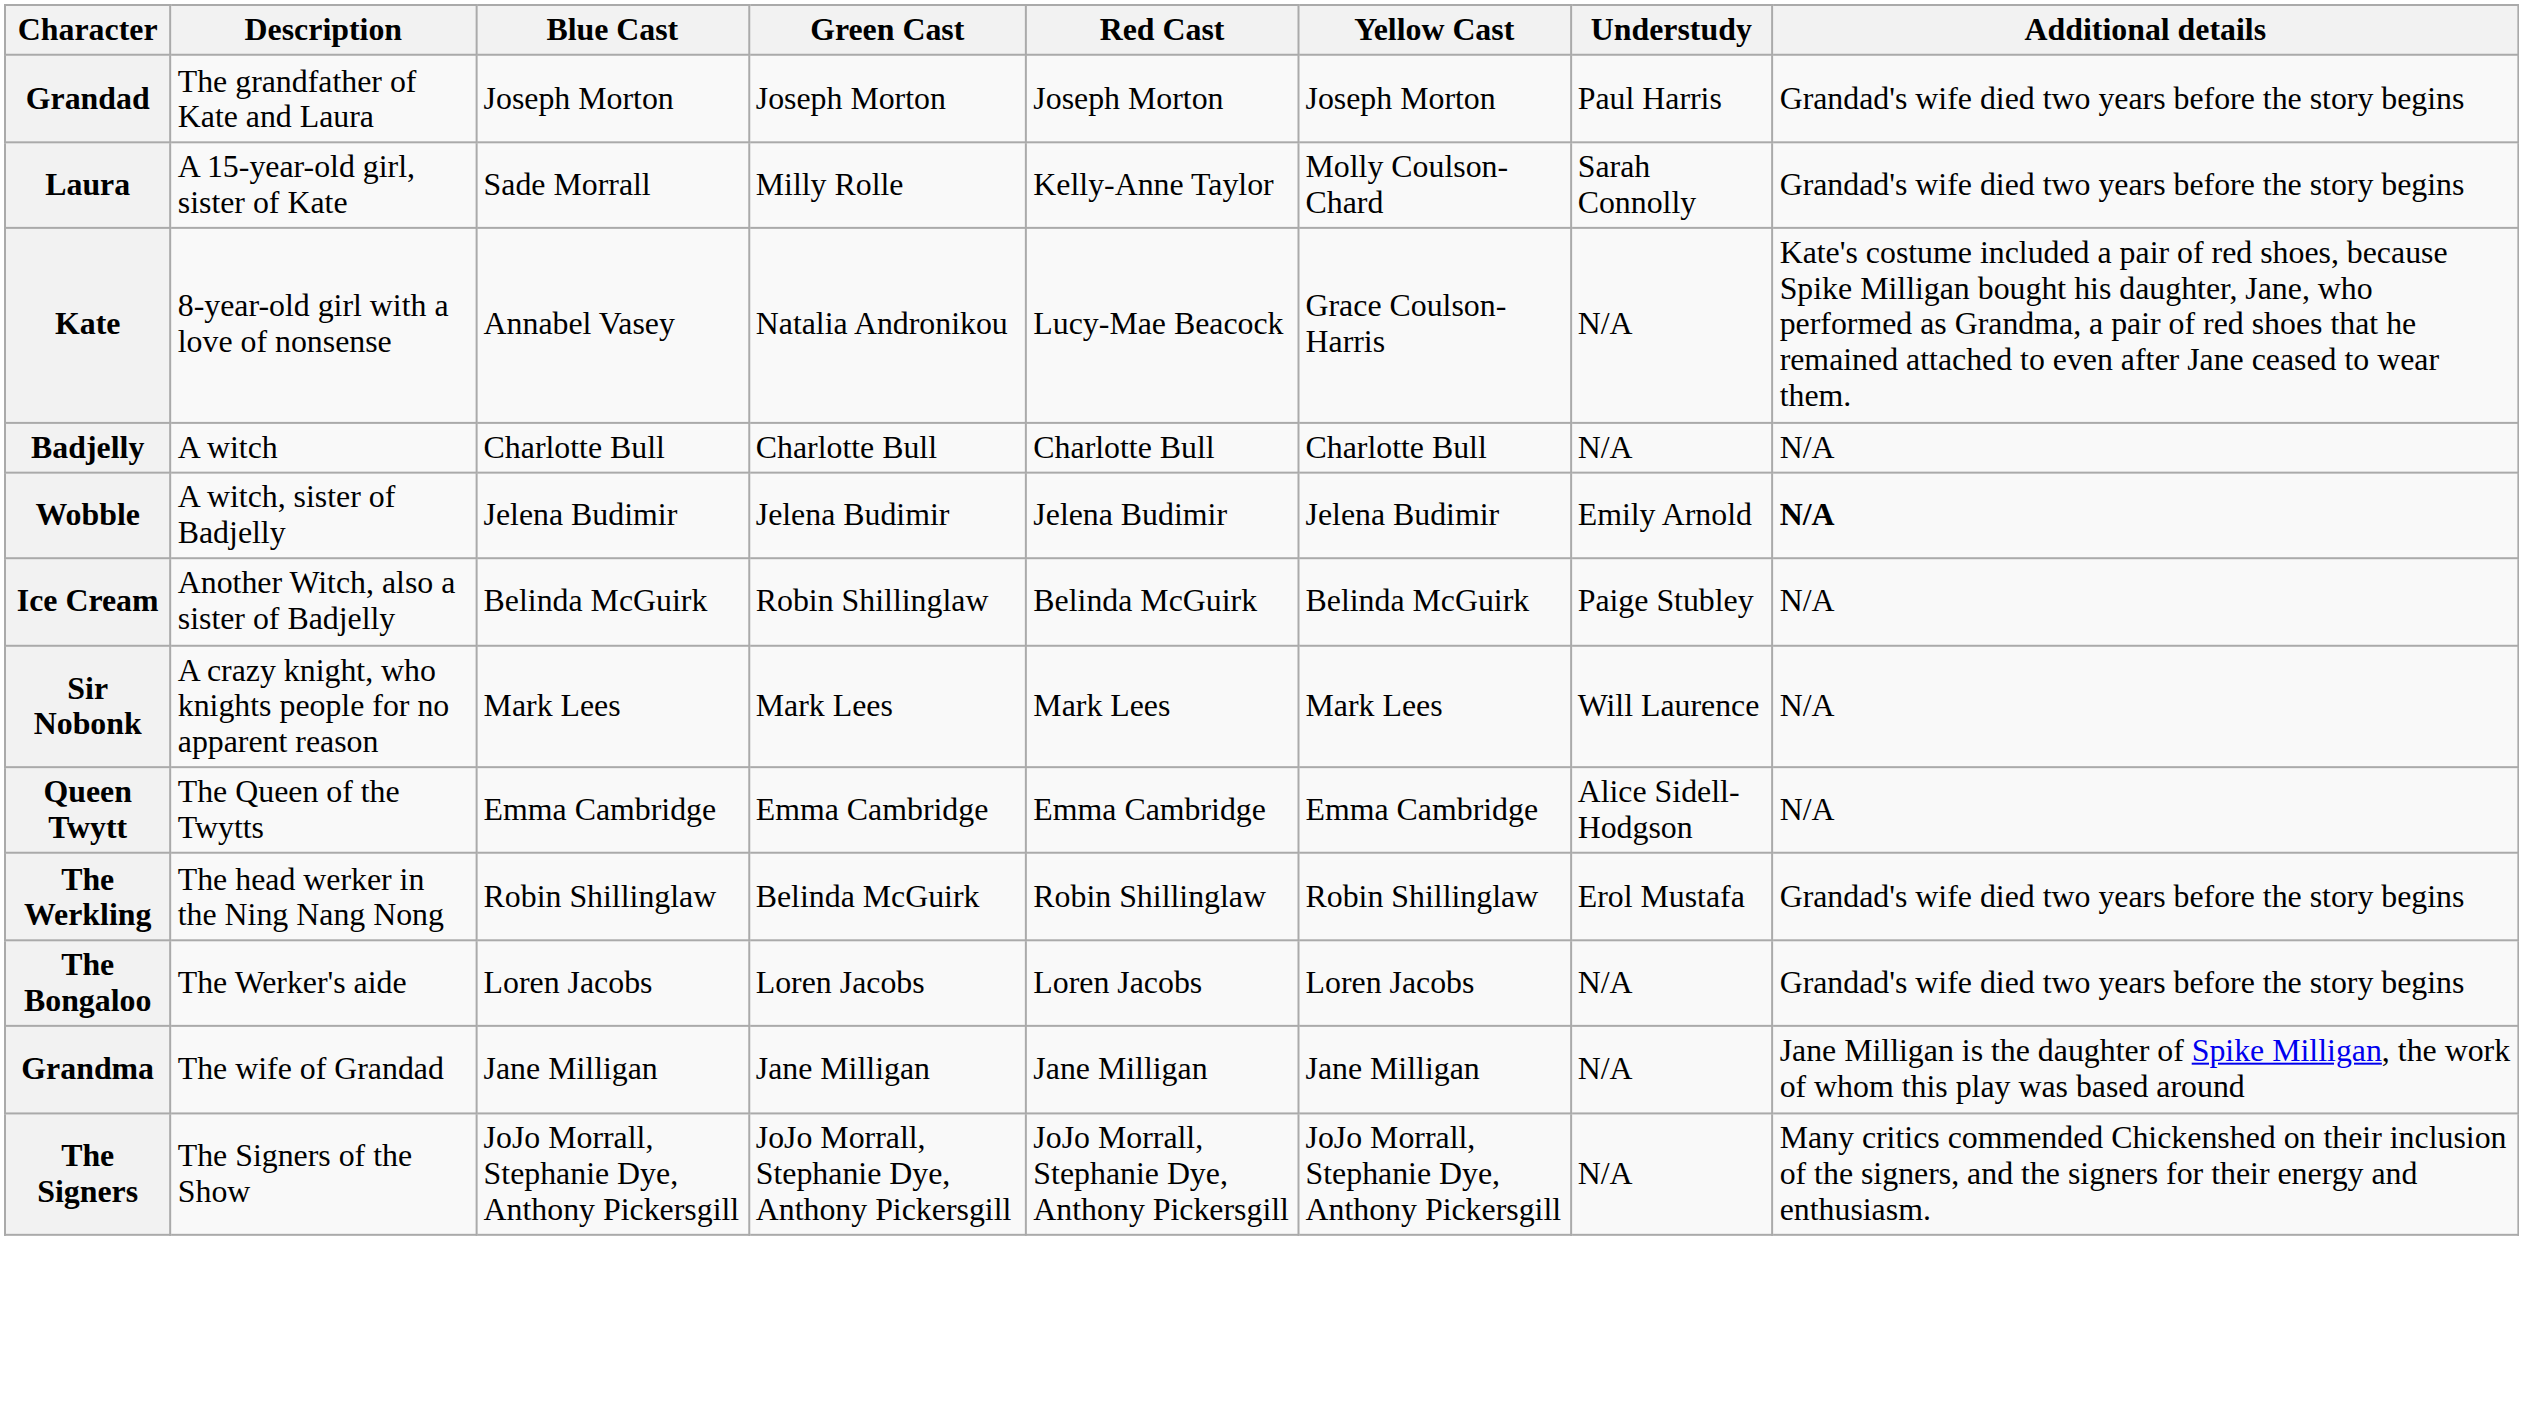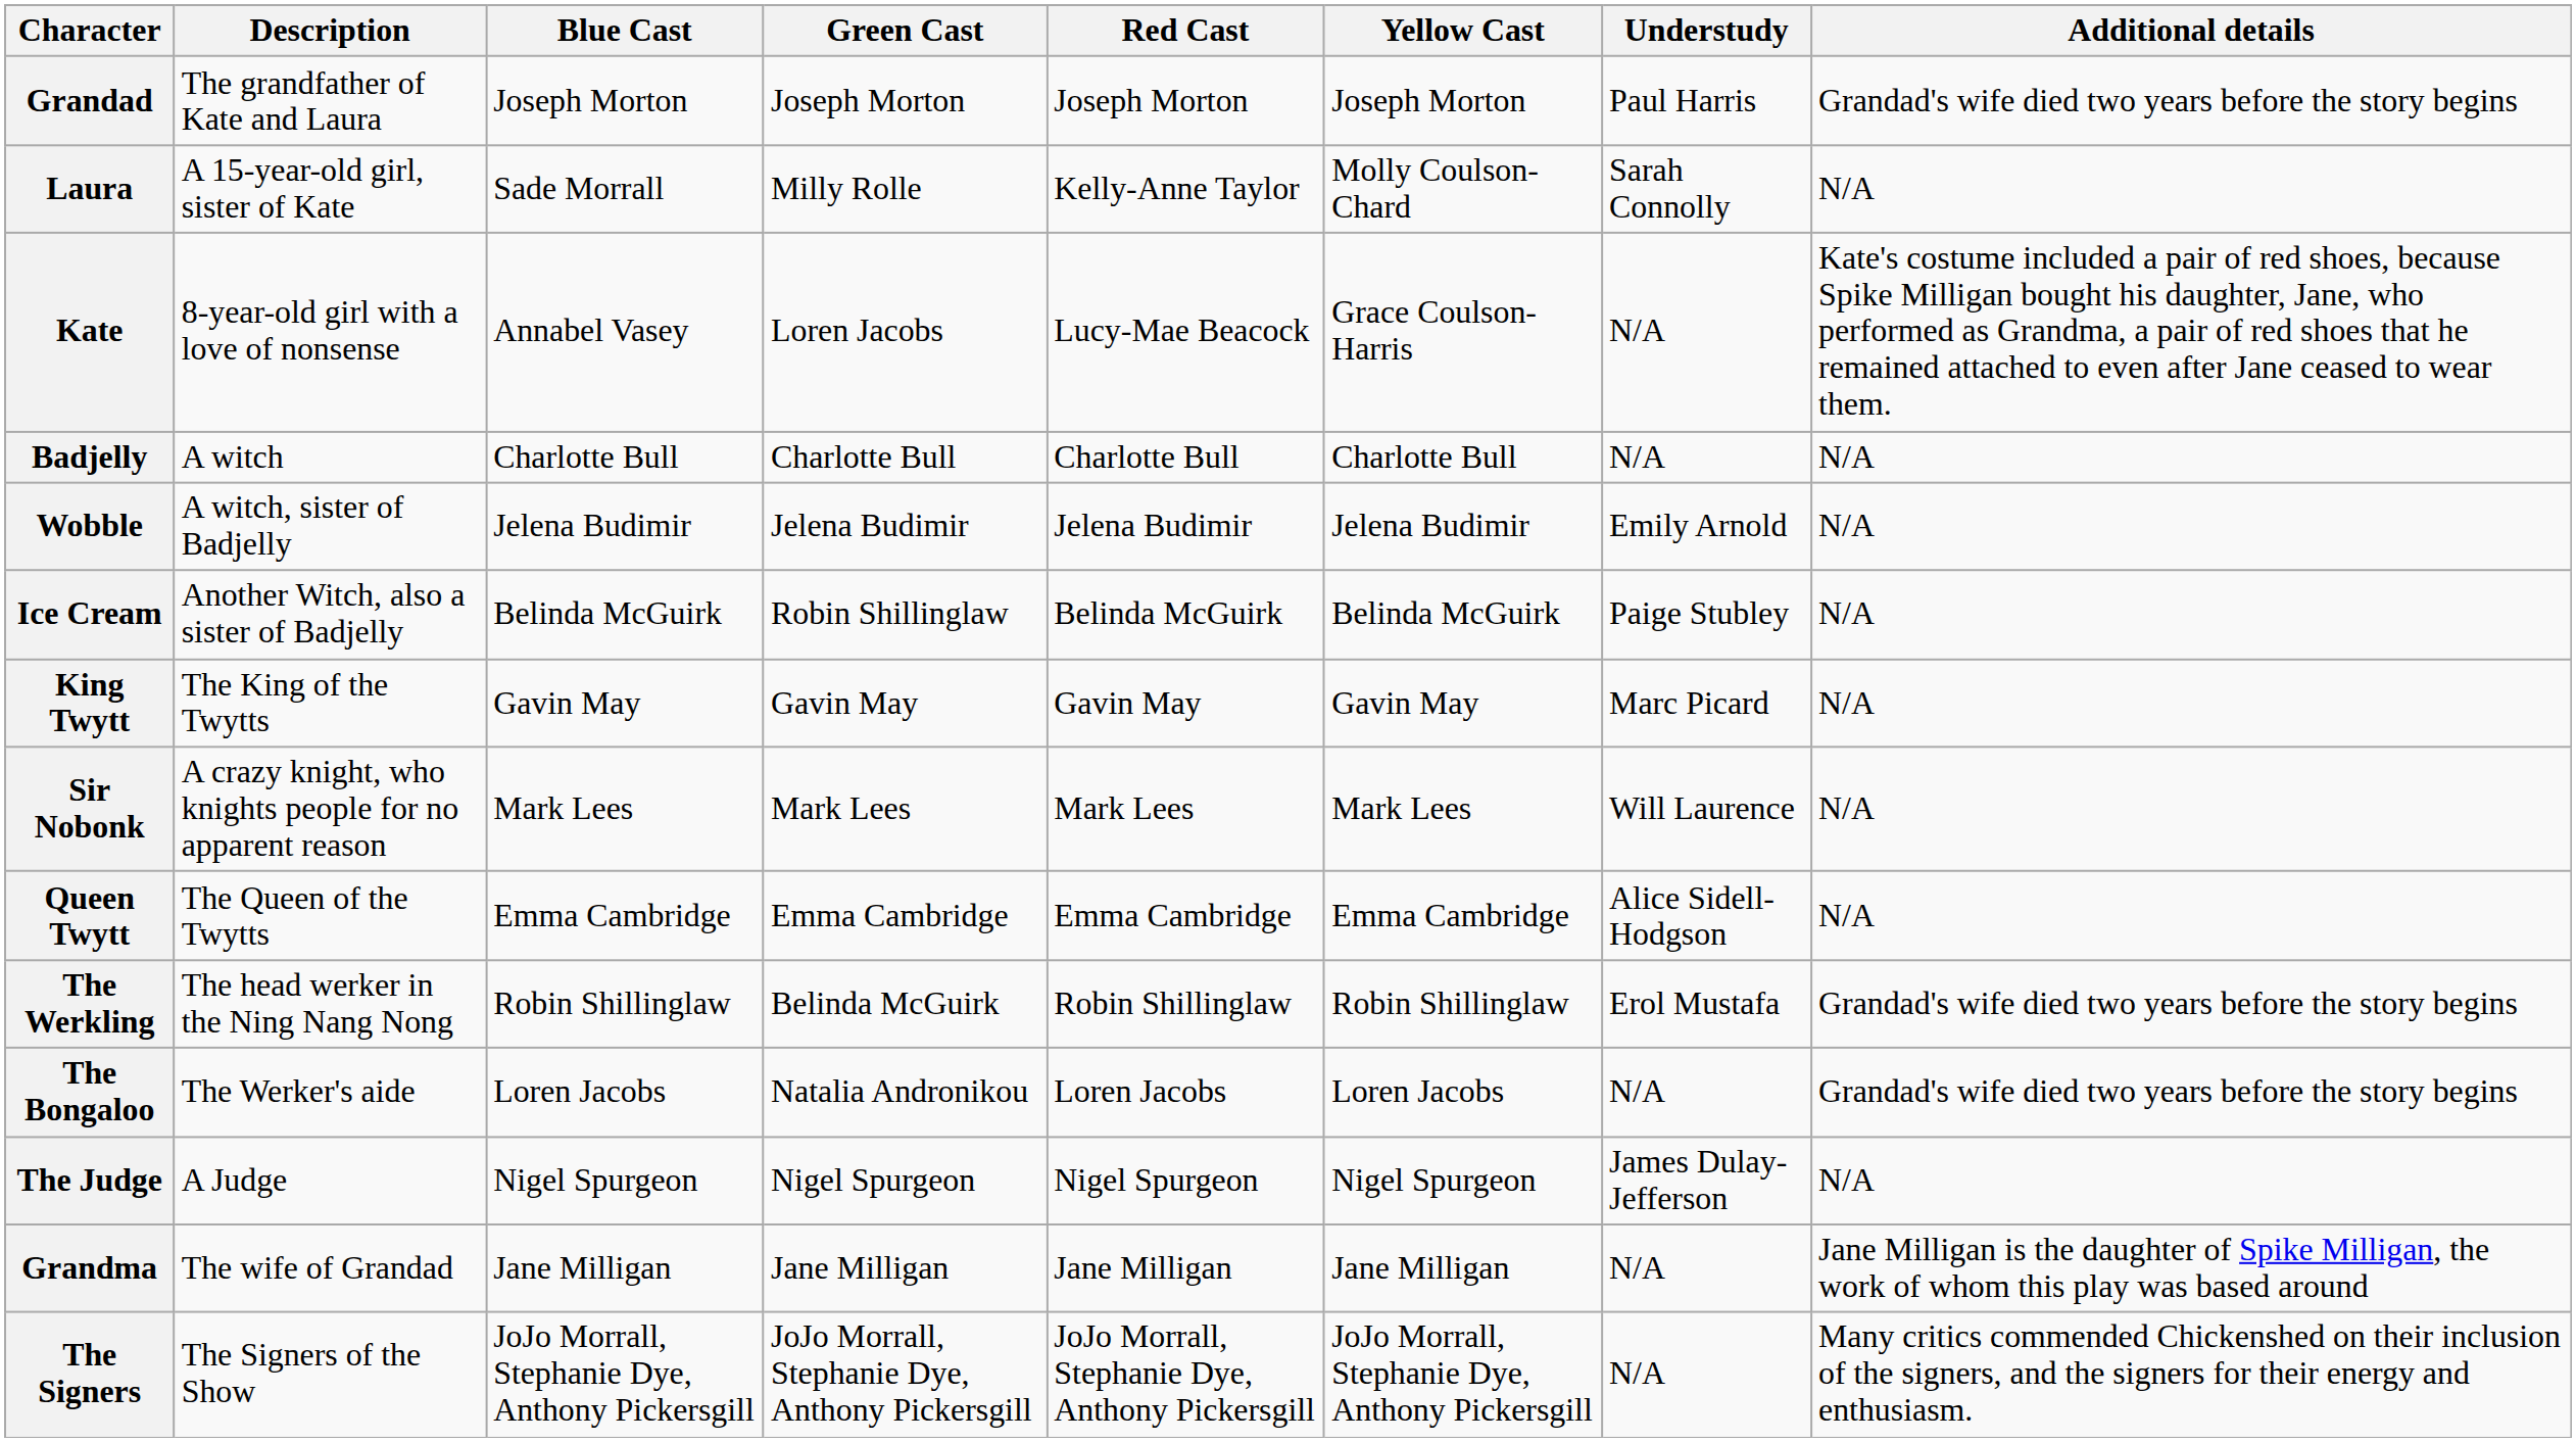 <table class="wikitable sortable" width="100%">
 <tr>
 <th scope="col">Character</th>
 <th scope="col" class="unsortable">Description</th>
 <th scope="col" class="unsortable">Blue Cast</th>
 <th scope="col" class="unsortable">Green Cast</th>
 <th scope="col" class="unsortable">Red Cast</th>
 <th scope="col" class="unsortable">Yellow Cast</th>
 <th scope="col" class="unsortable">Understudy</th>
 <th scope="col" class="unsortable">Additional details</th>
 </tr>
 <tr>
 <th scope="row">Grandad</th>
 <td>The grandfather of Kate and Laura</td>
 <td>Joseph Morton</td>
 <td>Joseph Morton</td>
 <td>Joseph Morton</td>
 <td>Joseph Morton</td>
 <td>Paul Harris</td>
 <td>Grandad's wife died two years before the story begins</td>
 </tr>
 <tr>
 <th scope="row">Laura</th>
 <td>A 15-year-old girl, sister of Kate</td>
 <td>Sade Morrall</td>
 <td>Milly Rolle</td>
 <td>Kelly-Anne Taylor</td>
 <td>Molly Coulson-Chard</td>
 <td>Sarah Connolly</td>
-<td>Grandad's wife died two years before the story begins</td>
+<td>N/A</td>
 </tr>
 <tr>
 <th scope="row">Kate</th>
 <td>8-year-old girl with a love of nonsense</td>
 <td>Annabel Vasey</td>
-<td>Natalia Andronikou</td>
+<td>Loren Jacobs</td>
 <td>Lucy-Mae Beacock</td>
 <td>Grace Coulson-Harris</td>
 <td>N/A</td>
 <td>Kate's costume included a pair of red shoes, because Spike Milligan bought his daughter, Jane, who performed as Grandma, a pair of red shoes that he remained attached to even after Jane ceased to wear them.</td>
 </tr>
 <tr>
 <th scope="row">Badjelly</th>
 <td>A witch</td>
 <td>Charlotte Bull</td>
 <td>Charlotte Bull</td>
 <td>Charlotte Bull</td>
 <td>Charlotte Bull</td>
 <td>N/A</td>
 <td>N/A</td>
 </tr>
 <tr>
 <th scope="row">Wobble</th>
 <td>A witch, sister of Badjelly</td>
 <td>Jelena Budimir</td>
 <td>Jelena Budimir</td>
 <td>Jelena Budimir</td>
 <td>Jelena Budimir</td>
 <td>Emily Arnold</td>
-<td><strong>N/A</strong></td>
+<td>N/A</td>
 </tr>
 <tr>
 <th scope="row">Ice Cream</th>
 <td>Another Witch, also a sister of Badjelly</td>
 <td>Belinda McGuirk</td>
 <td>Robin Shillinglaw</td>
 <td>Belinda McGuirk</td>
 <td>Belinda McGuirk</td>
 <td>Paige Stubley</td>
+<td>N/A</td>
+</tr>
+<tr>
+<th scope="row">King Twytt</th>
+<td>The King of the Twytts</td>
+<td>Gavin May</td>
+<td>Gavin May</td>
+<td>Gavin May</td>
+<td>Gavin May</td>
+<td>Marc Picard</td>
 <td>N/A</td>
 </tr>
 <tr>
 <th scope="row">Sir Nobonk</th>
 <td>A crazy knight, who knights people for no apparent reason</td>
 <td>Mark Lees</td>
 <td>Mark Lees</td>
 <td>Mark Lees</td>
 <td>Mark Lees</td>
 <td>Will Laurence</td>
 <td>N/A</td>
 </tr>
 <tr>
 <th scope="row">Queen Twytt</th>
 <td>The Queen of the Twytts</td>
 <td>Emma Cambridge</td>
 <td>Emma Cambridge</td>
 <td>Emma Cambridge</td>
 <td>Emma Cambridge</td>
 <td>Alice Sidell-Hodgson</td>
 <td>N/A</td>
 </tr>
 <tr>
 <th scope="row">The Werkling</th>
 <td>The head werker in the Ning Nang Nong</td>
 <td>Robin Shillinglaw</td>
 <td>Belinda McGuirk</td>
 <td>Robin Shillinglaw</td>
 <td>Robin Shillinglaw</td>
 <td>Erol Mustafa</td>
 <td>Grandad's wife died two years before the story begins</td>
 </tr>
 <tr>
 <th scope="row">The Bongaloo</th>
 <td>The Werker's aide</td>
 <td>Loren Jacobs</td>
-<td>Loren Jacobs</td>
+<td>Natalia Andronikou</td>
 <td>Loren Jacobs</td>
 <td>Loren Jacobs</td>
 <td>N/A</td>
 <td>Grandad's wife died two years before the story begins</td>
+</tr>
+<tr>
+<th scope="row">The Judge</th>
+<td>A Judge</td>
+<td>Nigel Spurgeon</td>
+<td>Nigel Spurgeon</td>
+<td>Nigel Spurgeon</td>
+<td>Nigel Spurgeon</td>
+<td>James Dulay-Jefferson</td>
+<td>N/A</td>
 </tr>
 <tr>
 <th scope="row">Grandma</th>
 <td>The wife of Grandad</td>
 <td>Jane Milligan</td>
 <td>Jane Milligan</td>
 <td>Jane Milligan</td>
 <td>Jane Milligan</td>
 <td>N/A</td>
 <td>Jane Milligan is the daughter of <a href='#'>Spike Milligan</a>, the work of whom this play was based around</td>
 </tr>
 <tr>
 <th scope="row">The Signers</th>
 <td>The Signers of the Show</td>
 <td>JoJo Morrall, Stephanie Dye, Anthony Pickersgill</td>
 <td>JoJo Morrall, Stephanie Dye, Anthony Pickersgill</td>
 <td>JoJo Morrall, Stephanie Dye, Anthony Pickersgill</td>
 <td>JoJo Morrall, Stephanie Dye, Anthony Pickersgill</td>
 <td>N/A</td>
 <td>Many critics commended Chickenshed on their inclusion of the signers, and the signers for their energy and enthusiasm.</td>
 </tr>
 </table>
